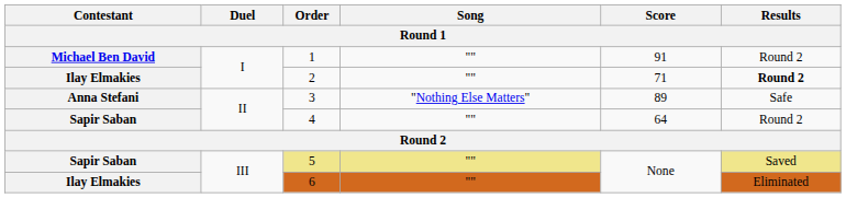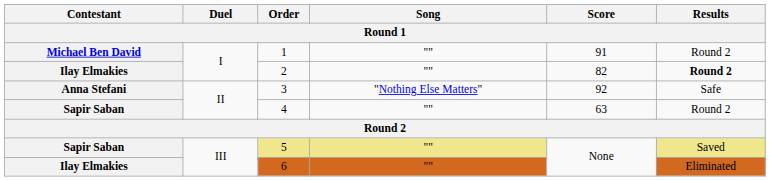 <table class="wikitable" style="text-align:center; font-size:85%">
 <tr>
 <th style="width:15em" scope="col">Contestant</th>
 <th style="width:6em" scope="col">Duel</th>
 <th style="width:4em" scope="col">Order</th>
 <th style="width:20em" scope="col">Song</th>
 <th style="width:9em" scope="col">Score</th>
 <th style="width:9em" scope="col">Results</th>
 </tr>
 <tr>
 <th colspan="6">Round 1</th>
 </tr>
 <tr>
 <th scope="row"><a href='#'>Michael Ben David</a></th>
 <td rowspan="2">I</td>
 <td>1</td>
 <td>""</td>
 <td>91</td>
 <td>Round 2</td>
 </tr>
 <tr>
 <th scope="row">Ilay Elmakies</th>
 <td>2</td>
 <td>""</td>
-<td>71</td>
+<td>82</td>
 <td><strong>Round 2</strong></td>
 </tr>
 <tr>
 <th scope="row">Anna Stefani</th>
 <td rowspan="2">II</td>
 <td>3</td>
 <td>"<a href='#'>Nothing Else Matters</a>"</td>
-<td>89</td>
+<td>92</td>
 <td>Safe</td>
 </tr>
 <tr>
 <th scope="row">Sapir Saban</th>
 <td>4</td>
 <td>""</td>
-<td>64</td>
+<td>63</td>
 <td>Round 2</td>
 </tr>
 <tr>
 <th colspan="6">Round 2</th>
 </tr>
 <tr>
 <th scope="row">Sapir Saban</th>
 <td rowspan="2">III</td>
 <td style="background:#F0E68C">5</td>
 <td style="background:#F0E68C">""</td>
 <td rowspan="2">None</td>
 <td style="background:#F0E68C">Saved</td>
 </tr>
 <tr>
 <th scope="row">Ilay Elmakies</th>
 <td style="background:#D2691E;">6</td>
 <td style="background:#D2691E;">""</td>
 <td style="background:#D2691E;">Eliminated</td>
 </tr>
 </table>
